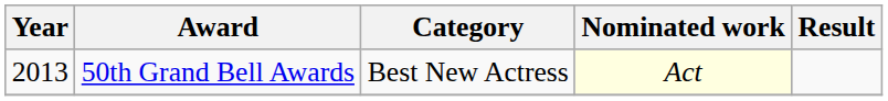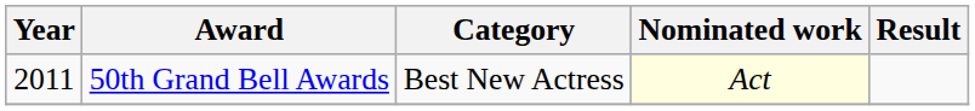 <table class="wikitable sortable plainrowheaders" style="text-align:center;">
 <tr>
 <th>Year</th>
 <th>Award</th>
 <th>Category</th>
 <th>Nominated work</th>
 <th>Result</th>
 </tr>
 <tr>
-<td>2013</td>
+<td>2011</td>
 <td><a href='#'>50th Grand Bell Awards</a></td>
 <td>Best New Actress</td>
 <td style="background: lightyellow;"><em>Act</em></td>
 <td></td>
 </tr>
 <tr>
 </tr>
 </table>
